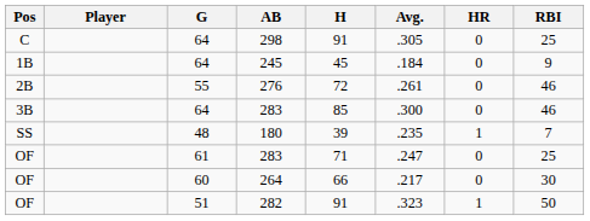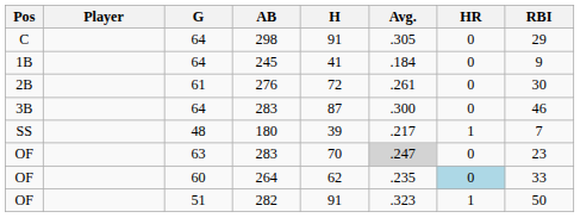 <table class="wikitable sortable">
 <tr>
 <th bgcolor="#DDDDFF" width="5%">Pos</th>
 <th bgcolor="#DDDDFF" width="16%">Player</th>
 <th bgcolor="#DDDDFF" width="9%">G</th>
 <th bgcolor="#DDDDFF" width="9%">AB</th>
 <th bgcolor="#DDDDFF" width="9%">H</th>
 <th bgcolor="#DDDDFF" width="9%">Avg.</th>
 <th bgcolor="#DDDDFF" width="9%">HR</th>
 <th bgcolor="#DDDDFF" width="9%">RBI</th>
 </tr>
 <tr align="center">
 <td>C</td>
 <td></td>
 <td>64</td>
 <td>298</td>
 <td>91</td>
 <td>.305</td>
 <td>0</td>
-<td>25</td>
+<td>29</td>
 </tr>
 <tr align="center">
 <td>1B</td>
 <td></td>
 <td>64</td>
 <td>245</td>
-<td>45</td>
+<td>41</td>
 <td>.184</td>
 <td>0</td>
 <td>9</td>
 </tr>
 <tr align="center">
 <td>2B</td>
 <td></td>
-<td>55</td>
+<td>61</td>
 <td>276</td>
 <td>72</td>
 <td>.261</td>
 <td>0</td>
-<td>46</td>
+<td>30</td>
 </tr>
 <tr align="center">
 <td>3B</td>
 <td></td>
 <td>64</td>
 <td>283</td>
-<td>85</td>
+<td>87</td>
 <td>.300</td>
 <td>0</td>
 <td>46</td>
 </tr>
 <tr align="center">
 <td>SS</td>
 <td></td>
 <td>48</td>
 <td>180</td>
 <td>39</td>
-<td>.235</td>
+<td>.217</td>
 <td>1</td>
 <td>7</td>
 </tr>
 <tr align="center">
 <td>OF</td>
 <td></td>
-<td>61</td>
+<td>63</td>
 <td>283</td>
-<td>71</td>
-<td>.247</td>
+<td>70</td>
+<td style="background: lightgrey;">.247</td>
 <td>0</td>
-<td>25</td>
+<td>23</td>
 </tr>
 <tr align="center">
 <td>OF</td>
 <td></td>
 <td>60</td>
 <td>264</td>
-<td>66</td>
-<td>.217</td>
-<td>0</td>
-<td>30</td>
+<td>62</td>
+<td>.235</td>
+<td style="background: lightblue;">0</td>
+<td>33</td>
 </tr>
 <tr align="center">
 <td>OF</td>
 <td></td>
 <td>51</td>
 <td>282</td>
 <td>91</td>
 <td>.323</td>
 <td>1</td>
 <td>50</td>
 </tr>
 </table>
